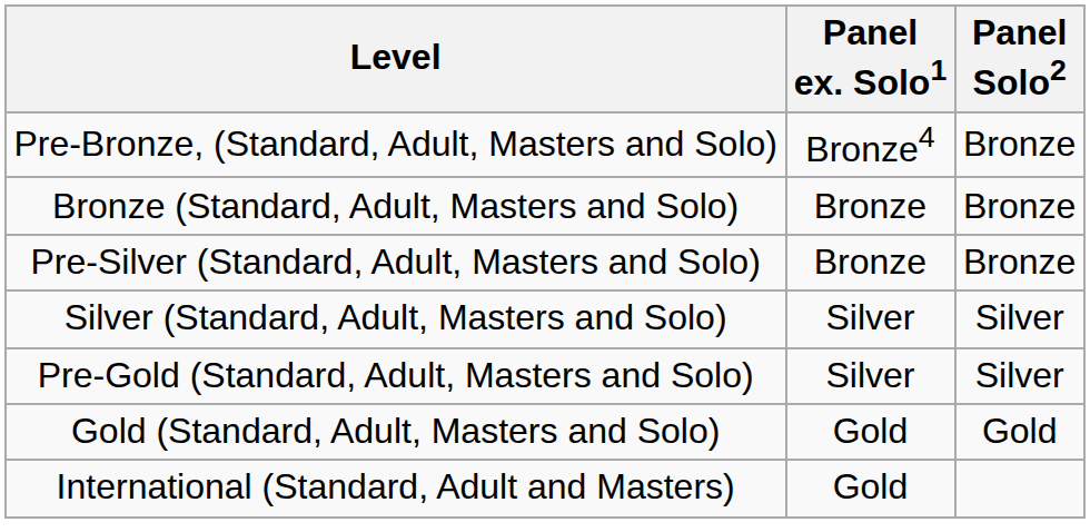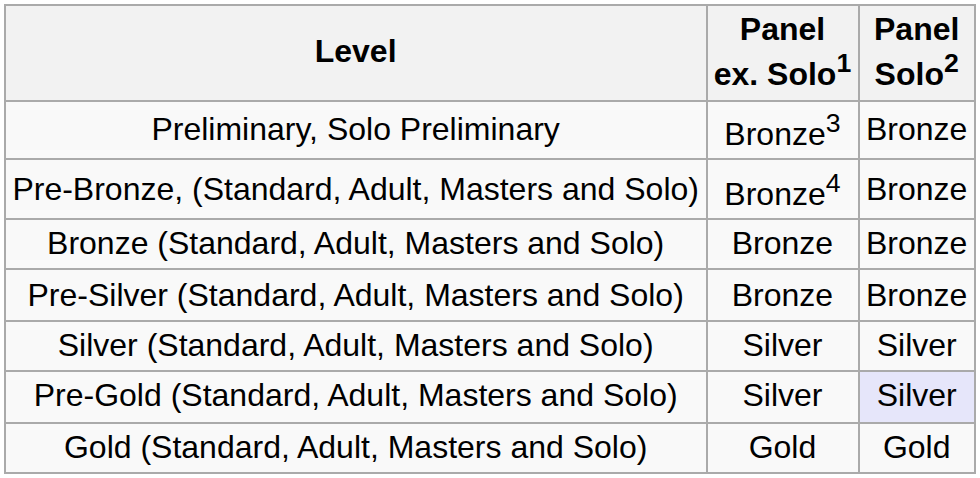 <table class="wikitable" style="text-align: center;">
 <tr style="background:#EFEFEF">
 <th>Level</th>
 <th>Panel<br>ex. Solo<sup>1</sup></th>
 <th>Panel<br>Solo<sup>2</sup></th>
+</tr>
+<tr>
+<td>Preliminary, Solo Preliminary</td>
+<td>Bronze<sup>3</sup></td>
+<td>Bronze</td>
 </tr>
 <tr>
 <td>Pre-Bronze, (Standard, Adult, Masters and Solo)</td>
 <td>Bronze<sup>4</sup></td>
 <td>Bronze</td>
 </tr>
 <tr>
 <td>Bronze (Standard, Adult, Masters and Solo)</td>
 <td>Bronze</td>
 <td>Bronze</td>
 </tr>
 <tr>
 <td>Pre-Silver (Standard, Adult, Masters and Solo)</td>
 <td>Bronze</td>
 <td>Bronze</td>
 </tr>
 <tr>
 <td>Silver (Standard, Adult, Masters and Solo)</td>
 <td>Silver</td>
 <td>Silver</td>
 </tr>
 <tr>
 <td>Pre-Gold (Standard, Adult, Masters and Solo)</td>
 <td>Silver</td>
-<td>Silver</td>
+<td style="background: lavender;">Silver</td>
 </tr>
 <tr>
 <td>Gold (Standard, Adult, Masters and Solo)</td>
 <td>Gold</td>
 <td>Gold</td>
 </tr>
-<tr>
-<td>International (Standard, Adult and Masters)</td>
-<td>Gold</td>
-<td></td>
-</tr>
 </table>
